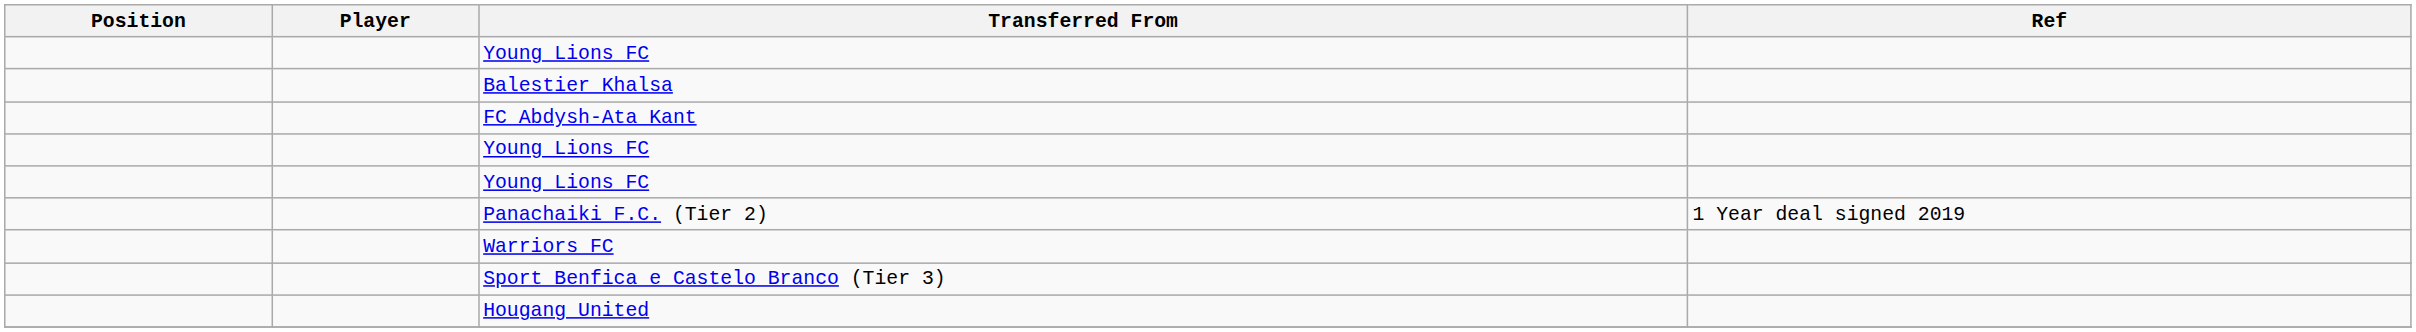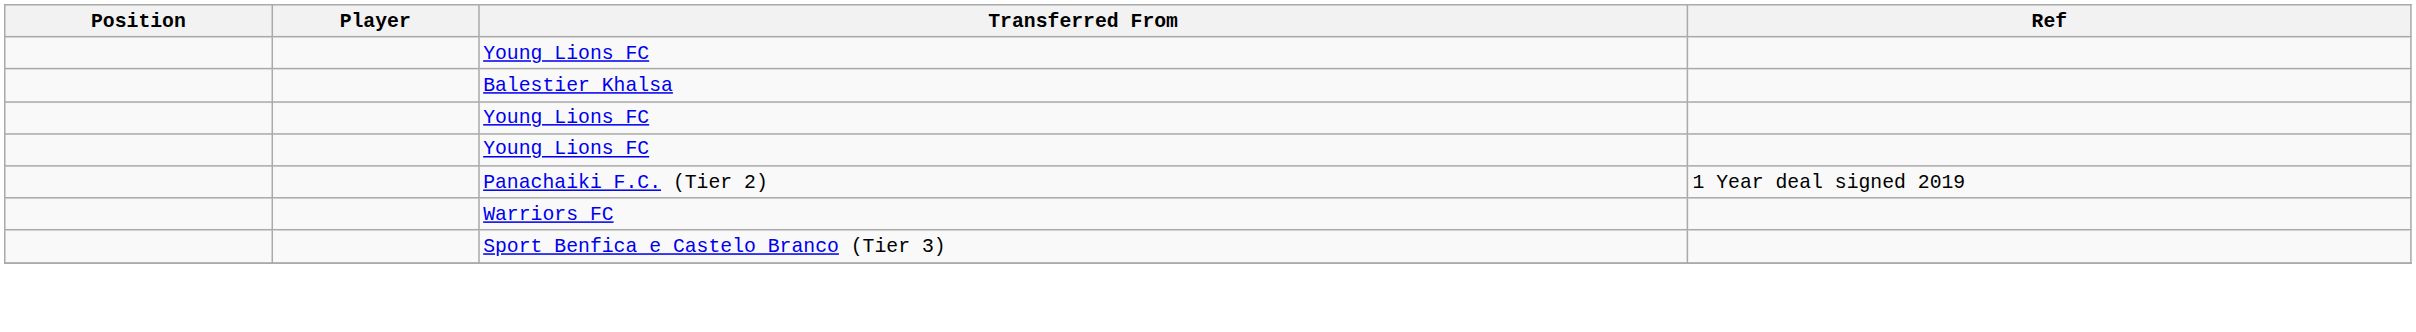 <table class="wikitable sortable" style="width:100%; text-align:center; font-size:100%; text-align:left;">
 <tr>
 <th><strong>Position</strong></th>
 <th><strong>Player</strong></th>
 <th><strong>Transferred From</strong></th>
 <th><strong>Ref</strong></th>
 </tr>
 <tr>
 <td></td>
 <td></td>
 <td> <a href='#'>Young Lions FC</a></td>
 <td></td>
 </tr>
 <tr>
 <td></td>
 <td></td>
 <td> <a href='#'>Balestier Khalsa</a></td>
-<td></td>
-</tr>
-<tr>
-<td></td>
-<td></td>
-<td> <a href='#'>FC Abdysh-Ata Kant</a></td>
 <td></td>
 </tr>
 <tr>
 <td></td>
 <td></td>
 <td> <a href='#'>Young Lions FC</a></td>
 <td></td>
 </tr>
 <tr>
 <td></td>
 <td></td>
 <td> <a href='#'>Young Lions FC</a></td>
 <td></td>
 </tr>
 <tr>
 <td></td>
 <td></td>
 <td> <a href='#'>Panachaiki F.C.</a> (Tier 2)</td>
 <td>1 Year deal signed 2019 </td>
 </tr>
 <tr>
 <td></td>
 <td></td>
 <td> <a href='#'>Warriors FC</a></td>
 <td></td>
 </tr>
 <tr>
 <td></td>
 <td></td>
 <td> <a href='#'>Sport Benfica e Castelo Branco</a> (Tier 3)</td>
 <td></td>
 </tr>
 <tr>
-<td></td>
-<td></td>
-<td> <a href='#'>Hougang United</a></td>
-<td></td>
-</tr>
-<tr>
 </tr>
 </table>
